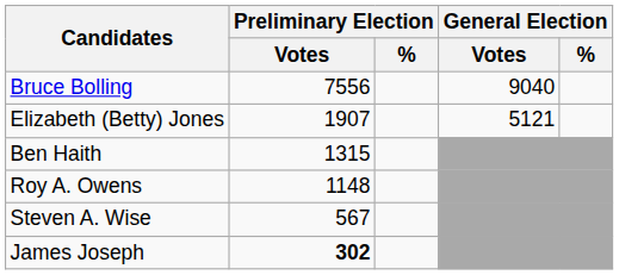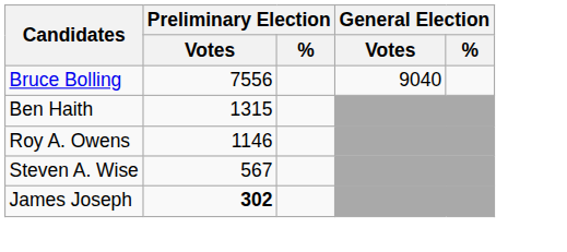 <table class=wikitable>
 <tr>
 <th colspan=1 rowspan=2><strong>Candidates</strong></th>
 <th colspan=2><strong>Preliminary Election</strong></th>
 <th colspan=2><strong>General Election</strong></th>
 </tr>
 <tr>
 <th>Votes</th>
 <th>%</th>
 <th>Votes</th>
 <th>%</th>
 </tr>
 <tr>
 <td><a href='#'>Bruce Bolling</a></td>
 <td align="right">7556</td>
 <td align="right"></td>
 <td align="right">9040</td>
 <td align="right"></td>
 </tr>
 <tr>
-<td>Elizabeth (Betty) Jones</td>
-<td align="right">1907</td>
-<td align="right"></td>
-<td align="right">5121</td>
-<td align="right"></td>
-</tr>
-<tr>
 <td>Ben Haith</td>
 <td align="right">1315</td>
 <td align="right"></td>
 <td colspan=2 bgcolor=darkgray> </td>
 </tr>
 <tr>
 <td>Roy A. Owens</td>
-<td align="right">1148</td>
+<td align="right">1146</td>
 <td align="right"></td>
 <td colspan=2 bgcolor=darkgray> </td>
 </tr>
 <tr>
 <td>Steven A. Wise</td>
 <td align="right">567</td>
 <td align="right"></td>
 <td colspan=2 bgcolor=darkgray> </td>
 </tr>
 <tr>
 <td>James Joseph</td>
 <td align="right"><strong>302</strong></td>
 <td align="right"></td>
 <td colspan=2 bgcolor=darkgray> </td>
 </tr>
 </table>
